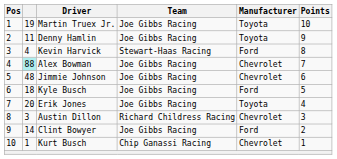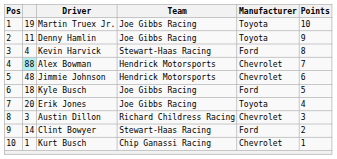 <table class="wikitable" style="font-size:98%">
 <tr>
 <th>Pos</th>
 <th></th>
 <th>Driver</th>
 <th>Team</th>
 <th>Manufacturer</th>
 <th>Points</th>
 </tr>
 <tr>
 <td>1</td>
 <td>19</td>
 <td>Martin Truex Jr.</td>
 <td>Joe Gibbs Racing</td>
 <td>Toyota</td>
 <td>10</td>
 </tr>
 <tr>
 <td>2</td>
 <td>11</td>
 <td>Denny Hamlin</td>
 <td>Joe Gibbs Racing</td>
 <td>Toyota</td>
 <td>9</td>
 </tr>
 <tr>
 <td>3</td>
 <td>4</td>
 <td>Kevin Harvick</td>
 <td>Stewart-Haas Racing</td>
 <td>Ford</td>
 <td>8</td>
 </tr>
 <tr>
 <td>4</td>
 <td style="background: paleturquoise;">88</td>
 <td>Alex Bowman</td>
-<td>Joe Gibbs Racing</td>
+<td>Hendrick Motorsports</td>
 <td>Chevrolet</td>
 <td>7</td>
 </tr>
 <tr>
 <td>5</td>
 <td>48</td>
 <td>Jimmie Johnson</td>
-<td>Joe Gibbs Racing</td>
+<td>Hendrick Motorsports</td>
 <td>Chevrolet</td>
 <td>6</td>
 </tr>
 <tr>
 <td>6</td>
 <td>18</td>
 <td>Kyle Busch</td>
 <td>Joe Gibbs Racing</td>
 <td>Ford</td>
 <td>5</td>
 </tr>
 <tr>
 <td>7</td>
 <td>20</td>
 <td>Erik Jones</td>
 <td>Joe Gibbs Racing</td>
 <td>Toyota</td>
 <td>4</td>
 </tr>
 <tr>
 <td>8</td>
 <td>3</td>
 <td>Austin Dillon</td>
 <td>Richard Childress Racing</td>
 <td>Chevrolet</td>
 <td>3</td>
 </tr>
 <tr>
 <td>9</td>
 <td>14</td>
 <td>Clint Bowyer</td>
-<td>Joe Gibbs Racing</td>
+<td>Stewart-Haas Racing</td>
 <td>Ford</td>
 <td>2</td>
 </tr>
 <tr>
 <td>10</td>
 <td>1</td>
 <td>Kurt Busch</td>
 <td>Chip Ganassi Racing</td>
 <td>Chevrolet</td>
 <td>1</td>
 </tr>
 <tr>
 <th colspan="6"></th>
 </tr>
 </table>
